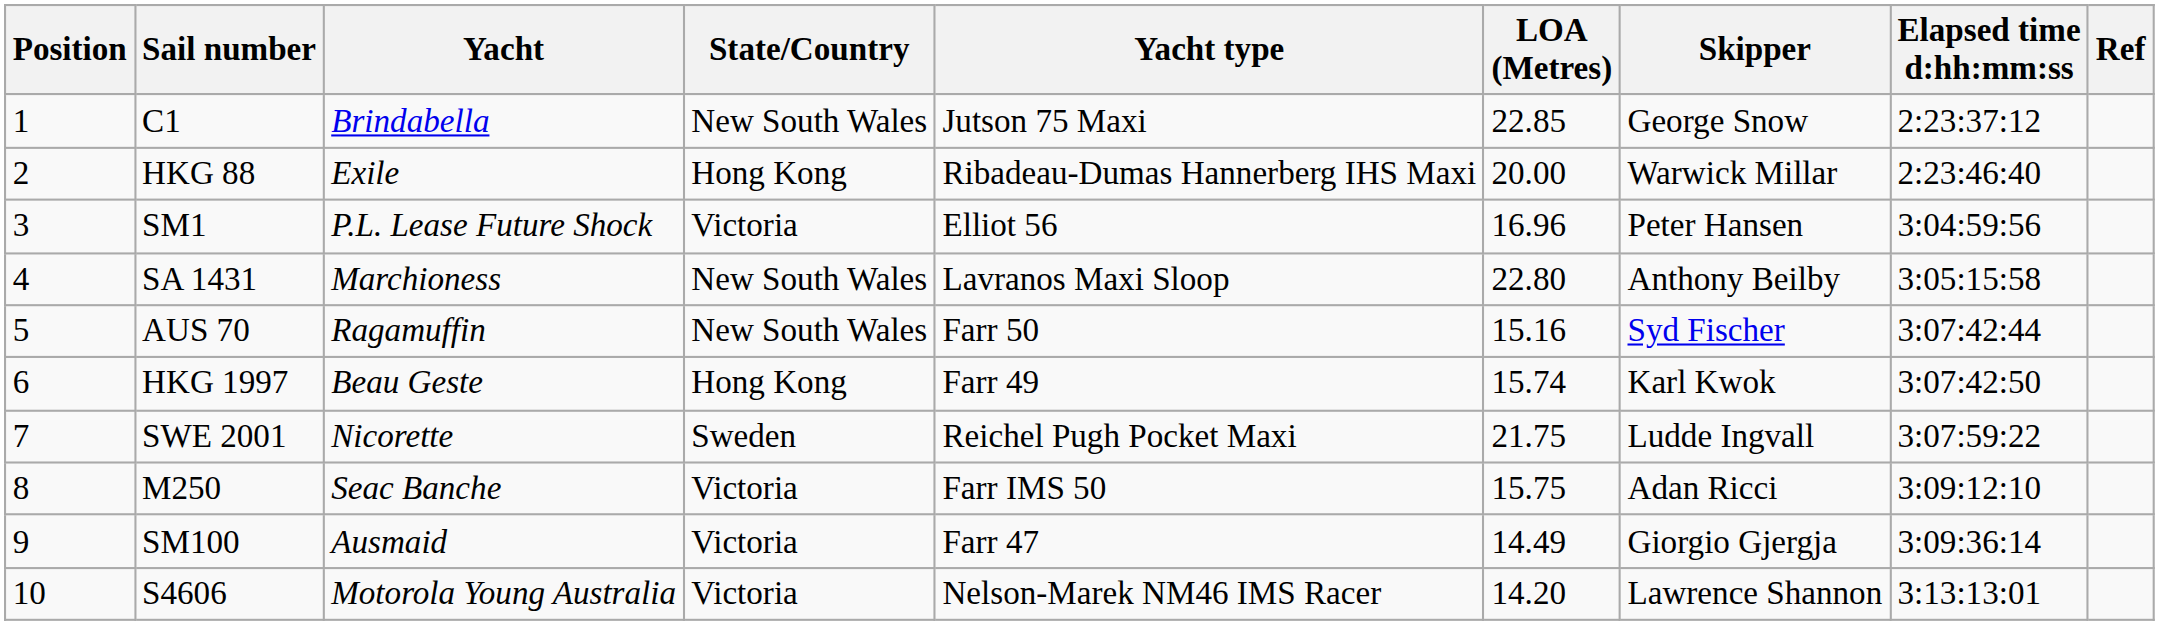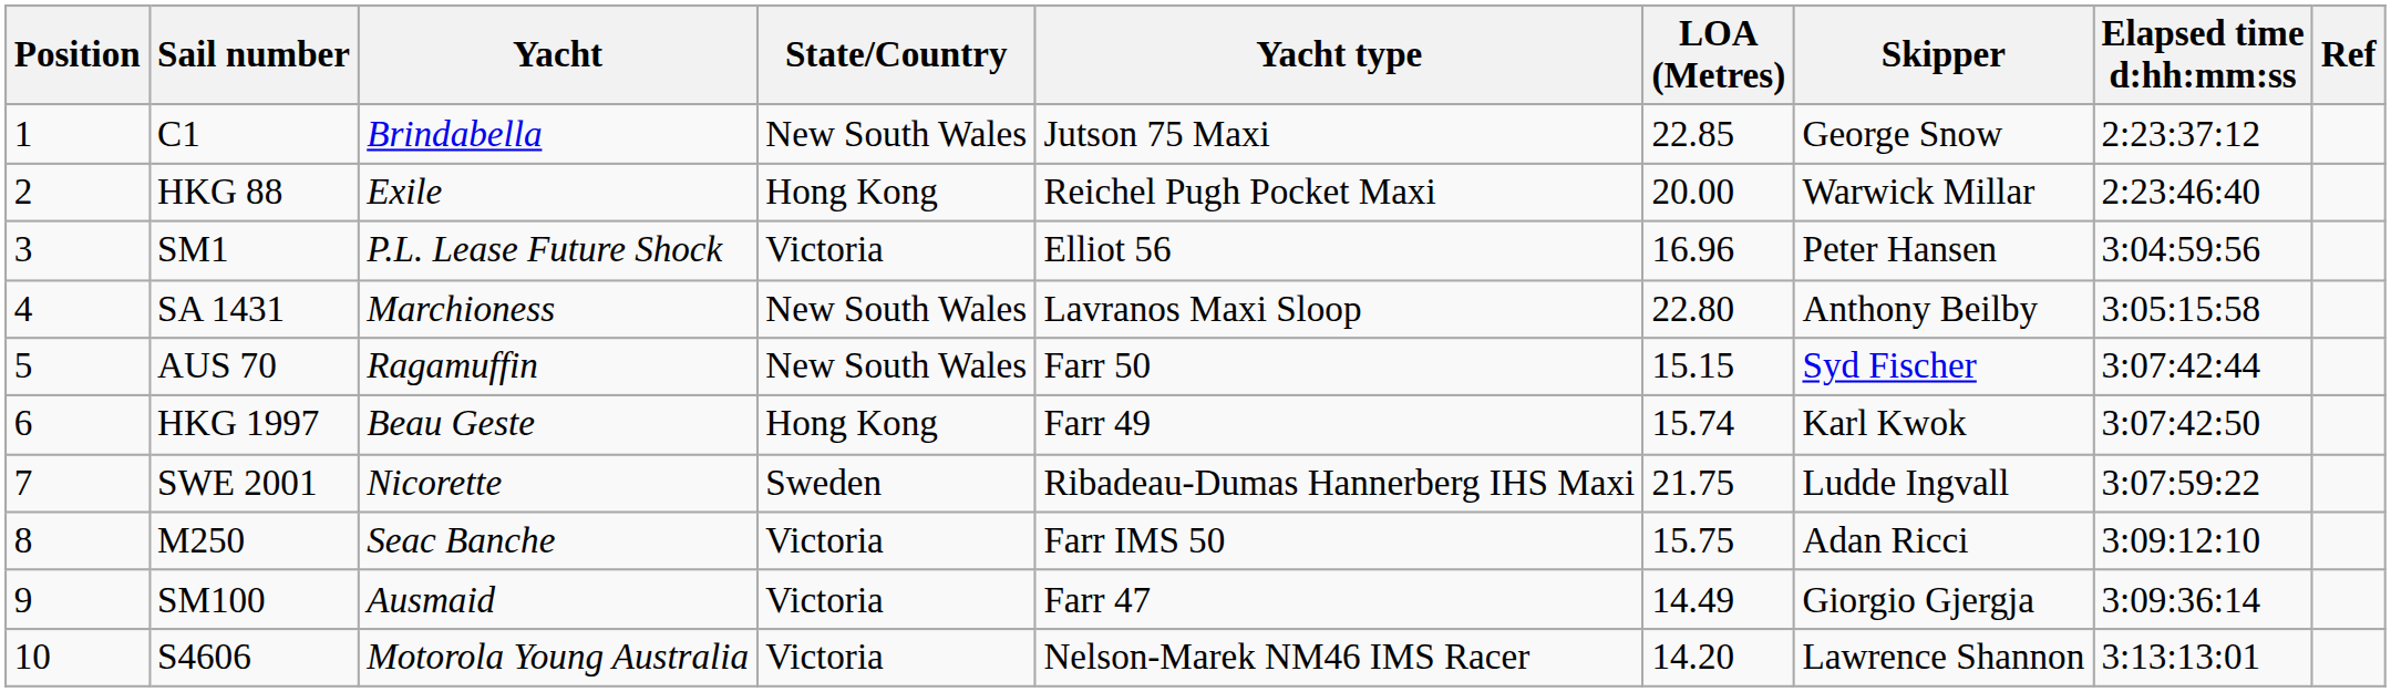 <table class="wikitable">
 <tr>
 <th>Position</th>
 <th>Sail number</th>
 <th>Yacht</th>
 <th>State/Country</th>
 <th>Yacht type</th>
 <th>LOA <br>(Metres)</th>
 <th>Skipper</th>
 <th>Elapsed time <br>d:hh:mm:ss</th>
 <th>Ref</th>
 </tr>
 <tr>
 <td>1</td>
 <td>C1</td>
 <td><em><a href='#'>Brindabella</a></em></td>
 <td> New South Wales</td>
 <td>Jutson 75 Maxi</td>
 <td>22.85</td>
 <td>George Snow</td>
 <td>2:23:37:12</td>
 <td></td>
 </tr>
 <tr>
 <td>2</td>
 <td>HKG 88</td>
 <td><em>Exile</em></td>
 <td> Hong Kong</td>
-<td>Ribadeau-Dumas Hannerberg IHS Maxi</td>
+<td>Reichel Pugh Pocket Maxi</td>
 <td>20.00</td>
 <td>Warwick Millar</td>
 <td>2:23:46:40</td>
 <td></td>
 </tr>
 <tr>
 <td>3</td>
 <td>SM1</td>
 <td><em>P.L. Lease Future Shock</em></td>
 <td> Victoria</td>
 <td>Elliot 56</td>
 <td>16.96</td>
 <td>Peter Hansen</td>
 <td>3:04:59:56</td>
 <td></td>
 </tr>
 <tr>
 <td>4</td>
 <td>SA 1431</td>
 <td><em>Marchioness</em></td>
 <td> New South Wales</td>
 <td>Lavranos Maxi Sloop</td>
 <td>22.80</td>
 <td>Anthony Beilby</td>
 <td>3:05:15:58</td>
 <td></td>
 </tr>
 <tr>
 <td>5</td>
 <td>AUS 70</td>
 <td><em>Ragamuffin</em></td>
 <td> New South Wales</td>
 <td>Farr 50</td>
-<td>15.16</td>
+<td>15.15</td>
 <td><a href='#'>Syd Fischer</a></td>
 <td>3:07:42:44</td>
 <td></td>
 </tr>
 <tr>
 <td>6</td>
 <td>HKG 1997</td>
 <td><em>Beau Geste</em></td>
 <td> Hong Kong</td>
 <td>Farr 49</td>
 <td>15.74</td>
 <td>Karl Kwok</td>
 <td>3:07:42:50</td>
 <td></td>
 </tr>
 <tr>
 <td>7</td>
 <td>SWE 2001</td>
 <td><em>Nicorette</em></td>
 <td> Sweden</td>
-<td>Reichel Pugh Pocket Maxi</td>
+<td>Ribadeau-Dumas Hannerberg IHS Maxi</td>
 <td>21.75</td>
 <td>Ludde Ingvall</td>
 <td>3:07:59:22</td>
 <td></td>
 </tr>
 <tr>
 <td>8</td>
 <td>M250</td>
 <td><em>Seac Banche</em></td>
 <td> Victoria</td>
 <td>Farr IMS 50</td>
 <td>15.75</td>
 <td>Adan Ricci</td>
 <td>3:09:12:10</td>
 <td></td>
 </tr>
 <tr>
 <td>9</td>
 <td>SM100</td>
 <td><em>Ausmaid</em></td>
 <td> Victoria</td>
 <td>Farr 47</td>
 <td>14.49</td>
 <td>Giorgio Gjergja</td>
 <td>3:09:36:14</td>
 <td></td>
 </tr>
 <tr>
 <td>10</td>
 <td>S4606</td>
 <td><em>Motorola Young Australia</em></td>
 <td> Victoria</td>
 <td>Nelson-Marek NM46 IMS Racer</td>
 <td>14.20</td>
 <td>Lawrence Shannon</td>
 <td>3:13:13:01</td>
 <td></td>
 </tr>
 </table>
